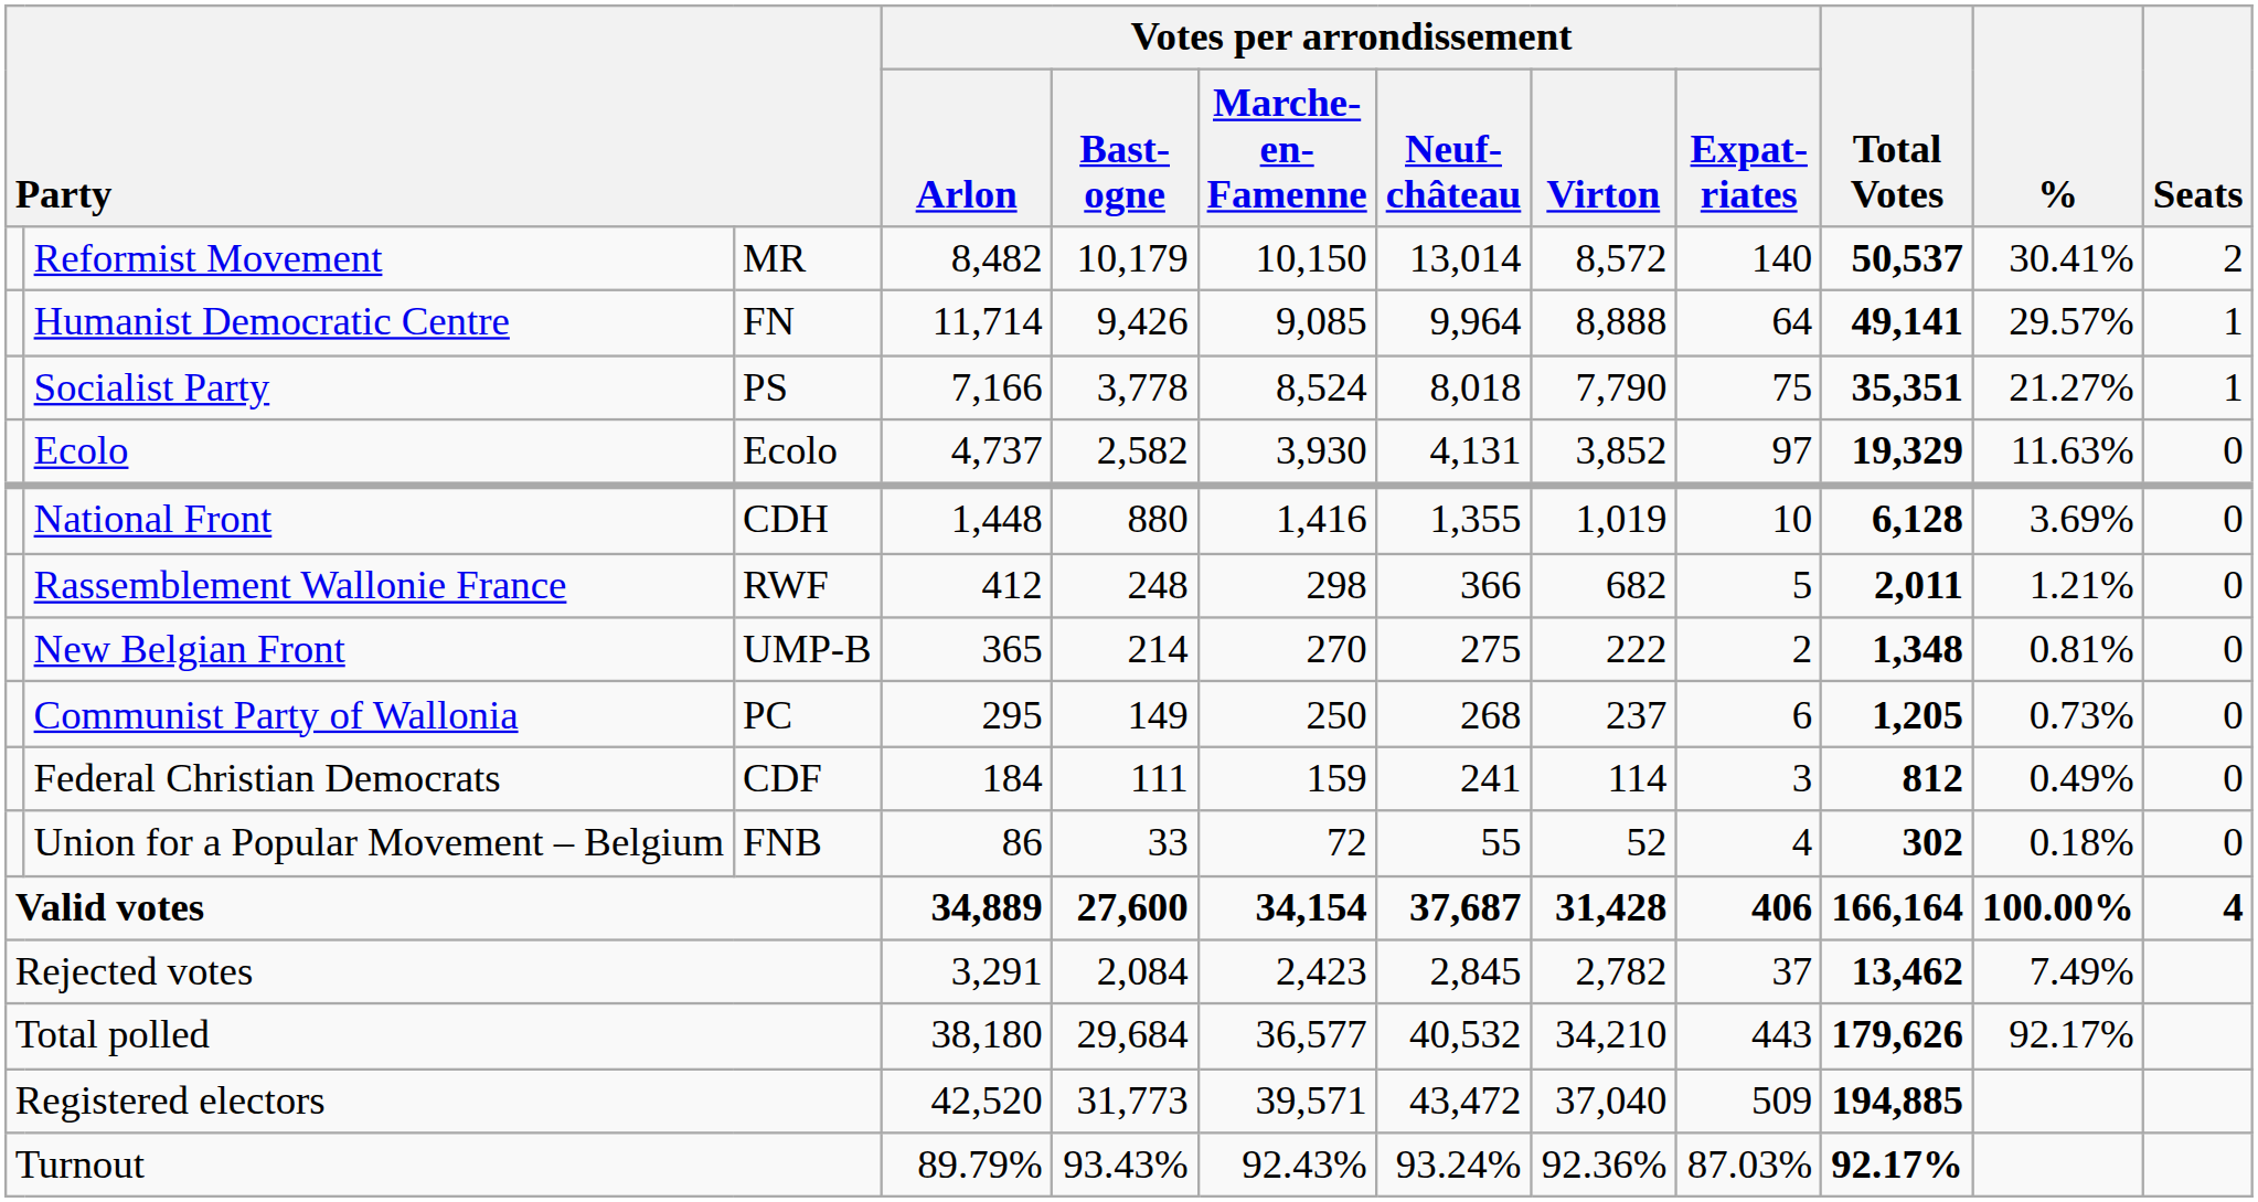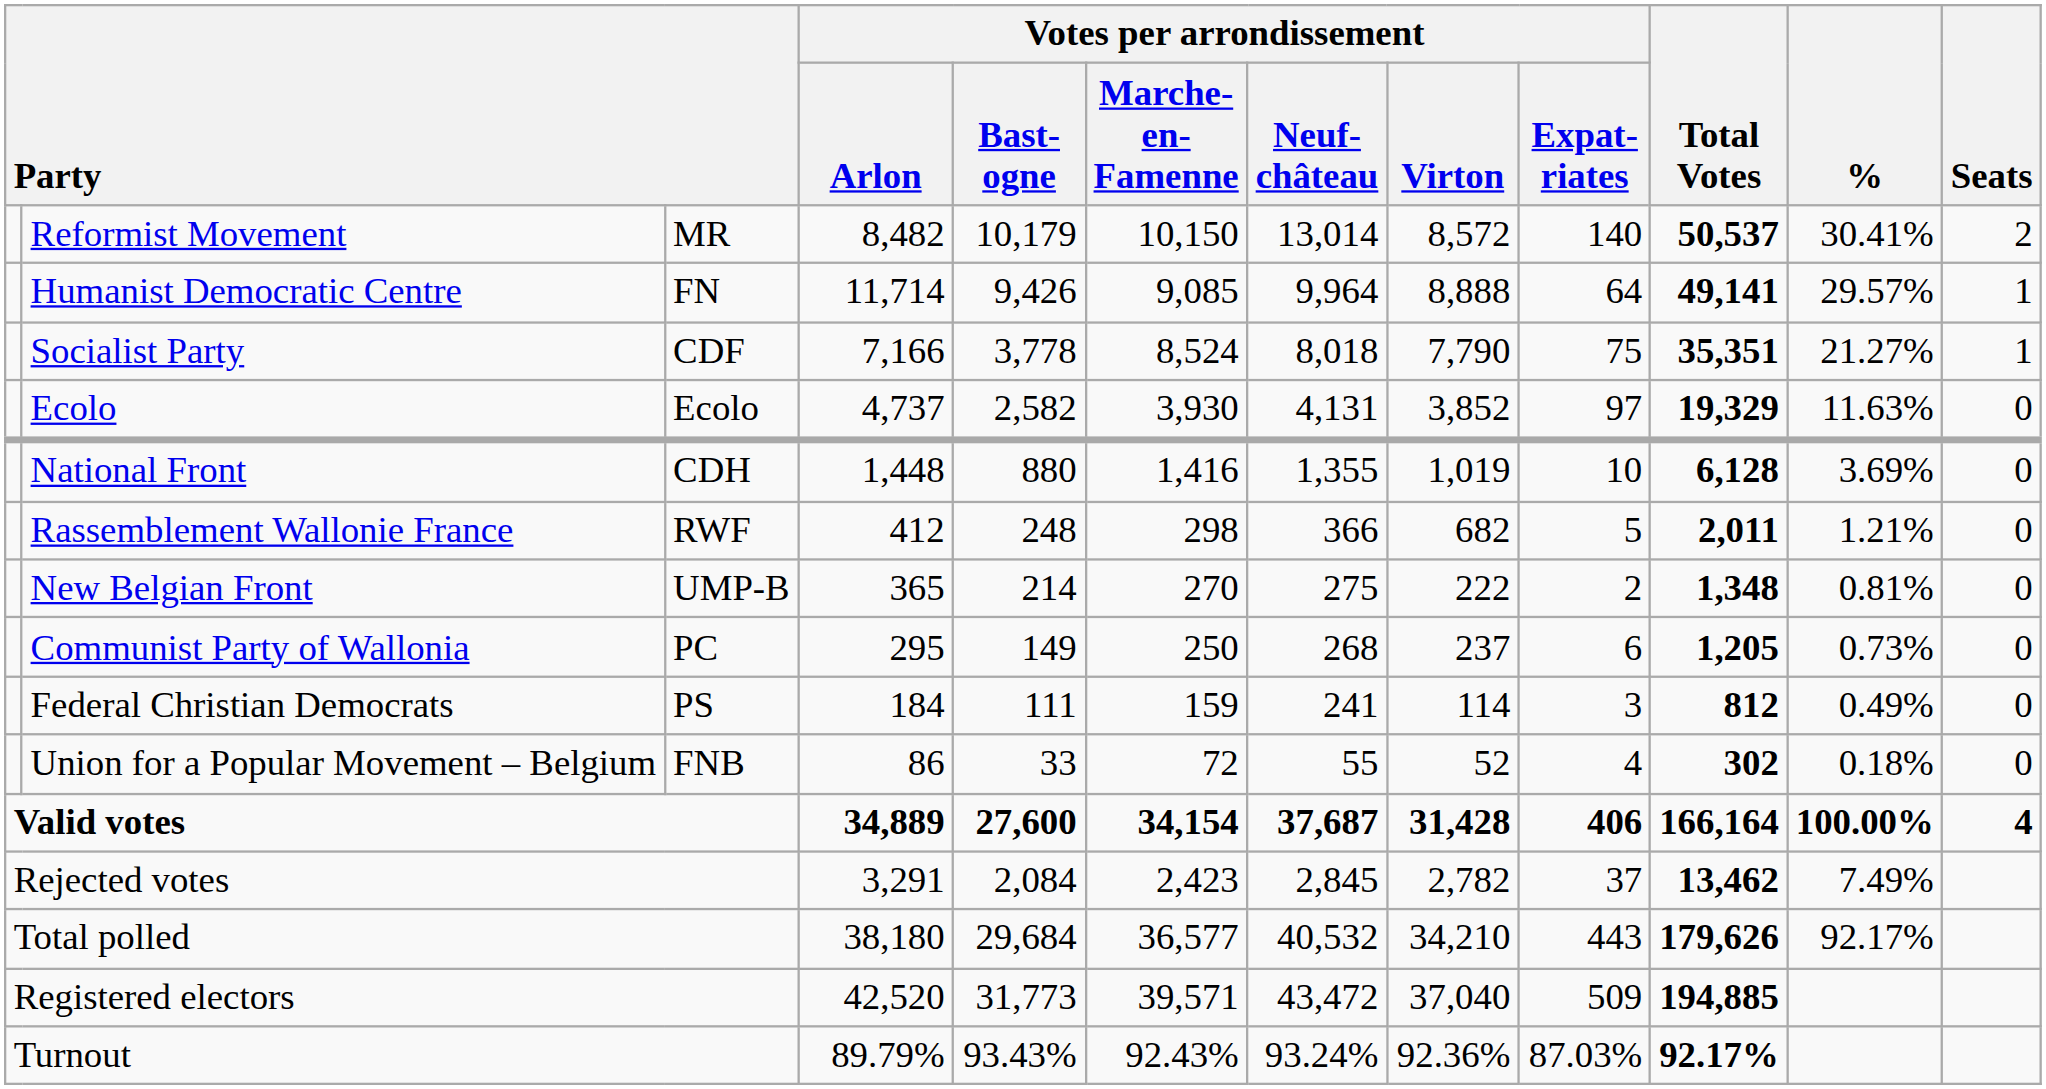 <table class="wikitable" border="1" style="text-align:right;">
 <tr>
 <th style="text-align:left;" valign=bottom rowspan=2 colspan=3>Party</th>
 <th colspan=6>Votes per arrondissement</th>
 <th align=center valign=bottom rowspan=2 width="50">Total Votes</th>
 <th align=center valign=bottom rowspan=2 width="50">%</th>
 <th align=center valign=bottom rowspan=2>Seats</th>
 </tr>
 <tr>
 <th align=center valign=bottom width="60"><a href='#'>Arlon</a></th>
 <th align=center valign=bottom width="50"><a href='#'>Bast- ogne</a></th>
 <th align=center valign=bottom width="50"><a href='#'>Marche- en- Famenne</a></th>
 <th align=center valign=bottom width="50"><a href='#'>Neuf- château</a></th>
 <th align=center valign=bottom width="50"><a href='#'>Virton</a></th>
 <th align=center valign=bottom width="50"><a href='#'>Expat- riates</a></th>
 </tr>
 <tr>
 <td></td>
 <td align=left><a href='#'>Reformist Movement</a></td>
 <td align=left>MR</td>
 <td>8,482</td>
 <td>10,179</td>
 <td>10,150</td>
 <td>13,014</td>
 <td>8,572</td>
 <td>140</td>
 <td><strong>50,537</strong></td>
 <td>30.41%</td>
 <td>2</td>
 </tr>
 <tr>
 <td></td>
 <td align=left style="white-space: nowrap;"><a href='#'>Humanist Democratic Centre</a></td>
 <td align=left>FN</td>
 <td>11,714</td>
 <td>9,426</td>
 <td>9,085</td>
 <td>9,964</td>
 <td>8,888</td>
 <td>64</td>
 <td><strong>49,141</strong></td>
 <td>29.57%</td>
 <td>1</td>
 </tr>
 <tr>
 <td></td>
 <td align=left><a href='#'>Socialist Party</a></td>
-<td align=left>PS</td>
+<td align=left>CDF</td>
 <td>7,166</td>
 <td>3,778</td>
 <td>8,524</td>
 <td>8,018</td>
 <td>7,790</td>
 <td>75</td>
 <td><strong>35,351</strong></td>
 <td>21.27%</td>
 <td>1</td>
 </tr>
 <tr>
 <td></td>
 <td align=left><a href='#'>Ecolo</a></td>
 <td align=left>Ecolo</td>
 <td>4,737</td>
 <td>2,582</td>
 <td>3,930</td>
 <td>4,131</td>
 <td>3,852</td>
 <td>97</td>
 <td><strong>19,329</strong></td>
 <td>11.63%</td>
 <td>0</td>
 </tr>
 <tr style="border-top:3px solid darkgray;">
 <td></td>
 <td align=left><a href='#'>National Front</a></td>
 <td align=left>CDH</td>
 <td>1,448</td>
 <td>880</td>
 <td>1,416</td>
 <td>1,355</td>
 <td>1,019</td>
 <td>10</td>
 <td><strong>6,128</strong></td>
 <td>3.69%</td>
 <td>0</td>
 </tr>
 <tr>
 <td></td>
 <td align=left><a href='#'>Rassemblement Wallonie France</a></td>
 <td align=left>RWF</td>
 <td>412</td>
 <td>248</td>
 <td>298</td>
 <td>366</td>
 <td>682</td>
 <td>5</td>
 <td><strong>2,011</strong></td>
 <td>1.21%</td>
 <td>0</td>
 </tr>
 <tr>
 <td></td>
 <td align=left><a href='#'>New Belgian Front</a></td>
 <td align=left>UMP-B</td>
 <td>365</td>
 <td>214</td>
 <td>270</td>
 <td>275</td>
 <td>222</td>
 <td>2</td>
 <td><strong>1,348</strong></td>
 <td>0.81%</td>
 <td>0</td>
 </tr>
 <tr>
 <td></td>
 <td align=left><a href='#'>Communist Party of Wallonia</a></td>
 <td align=left>PC</td>
 <td>295</td>
 <td>149</td>
 <td>250</td>
 <td>268</td>
 <td>237</td>
 <td>6</td>
 <td><strong>1,205</strong></td>
 <td>0.73%</td>
 <td>0</td>
 </tr>
 <tr>
 <td></td>
 <td align=left>Federal Christian Democrats</td>
-<td align=left>CDF</td>
+<td align=left>PS</td>
 <td>184</td>
 <td>111</td>
 <td>159</td>
 <td>241</td>
 <td>114</td>
 <td>3</td>
 <td><strong>812</strong></td>
 <td>0.49%</td>
 <td>0</td>
 </tr>
 <tr>
 <td></td>
 <td align=left>Union for a Popular Movement – Belgium</td>
 <td align=left>FNB</td>
 <td>86</td>
 <td>33</td>
 <td>72</td>
 <td>55</td>
 <td>52</td>
 <td>4</td>
 <td><strong>302</strong></td>
 <td>0.18%</td>
 <td>0</td>
 </tr>
 <tr style="font-weight:bold">
 <td align=left colspan=3>Valid votes</td>
 <td>34,889</td>
 <td>27,600</td>
 <td>34,154</td>
 <td>37,687</td>
 <td>31,428</td>
 <td>406</td>
 <td>166,164</td>
 <td>100.00%</td>
 <td>4</td>
 </tr>
 <tr>
 <td align=left colspan=3>Rejected votes</td>
 <td>3,291</td>
 <td>2,084</td>
 <td>2,423</td>
 <td>2,845</td>
 <td>2,782</td>
 <td>37</td>
 <td><strong>13,462</strong></td>
 <td>7.49%</td>
 <td></td>
 </tr>
 <tr>
 <td align=left colspan=3>Total polled</td>
 <td>38,180</td>
 <td>29,684</td>
 <td>36,577</td>
 <td>40,532</td>
 <td>34,210</td>
 <td>443</td>
 <td><strong>179,626</strong></td>
 <td>92.17%</td>
 <td></td>
 </tr>
 <tr>
 <td align=left colspan=3>Registered electors</td>
 <td>42,520</td>
 <td>31,773</td>
 <td>39,571</td>
 <td>43,472</td>
 <td>37,040</td>
 <td>509</td>
 <td><strong>194,885</strong></td>
 <td></td>
 <td></td>
 </tr>
 <tr>
 <td align=left colspan=3>Turnout</td>
 <td>89.79%</td>
 <td>93.43%</td>
 <td>92.43%</td>
 <td>93.24%</td>
 <td>92.36%</td>
 <td>87.03%</td>
 <td><strong>92.17%</strong></td>
 <td></td>
 <td></td>
 </tr>
 </table>
